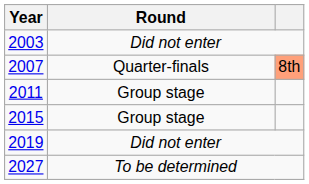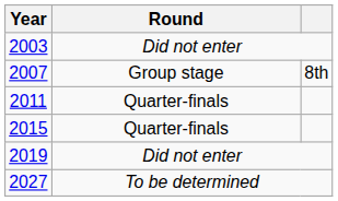 <table class="wikitable" style="text-align: center; font-size:90%">
 <tr>
 <th>Year</th>
 <th style="width:200px">Round</th>
 <th></th>
 </tr>
 <tr>
 <td><a href='#'>2003</a></td>
 <td colspan="2"><em>Did not enter</em></td>
 </tr>
 <tr>
 <td><a href='#'>2007</a></td>
-<td>Quarter-finals</td>
-<td style="background: lightsalmon;">8th</td>
+<td>Group stage</td>
+<td>8th</td>
 </tr>
 <tr>
 <td><a href='#'>2011</a></td>
-<td>Group stage</td>
+<td>Quarter-finals</td>
 <td></td>
 </tr>
 <tr>
 <td><a href='#'>2015</a></td>
-<td>Group stage</td>
+<td>Quarter-finals</td>
 <td></td>
 </tr>
 <tr>
 <td><a href='#'>2019</a></td>
 <td colspan="2"><em>Did not enter</em></td>
 </tr>
 <tr>
 <td><a href='#'>2027</a></td>
 <td colspan="2"><em>To be determined</em></td>
 </tr>
 </table>
